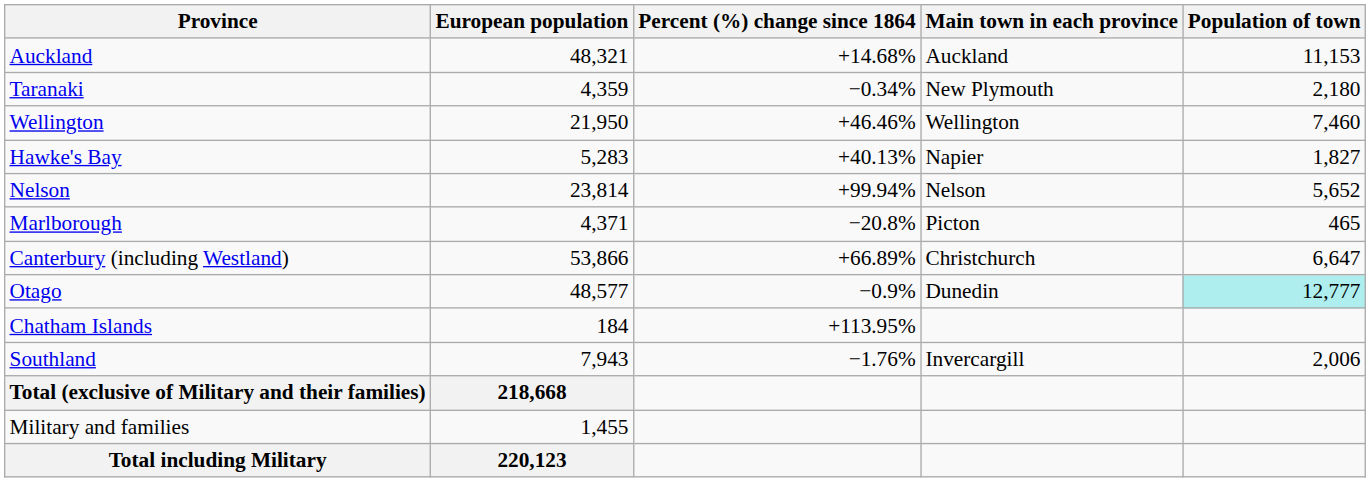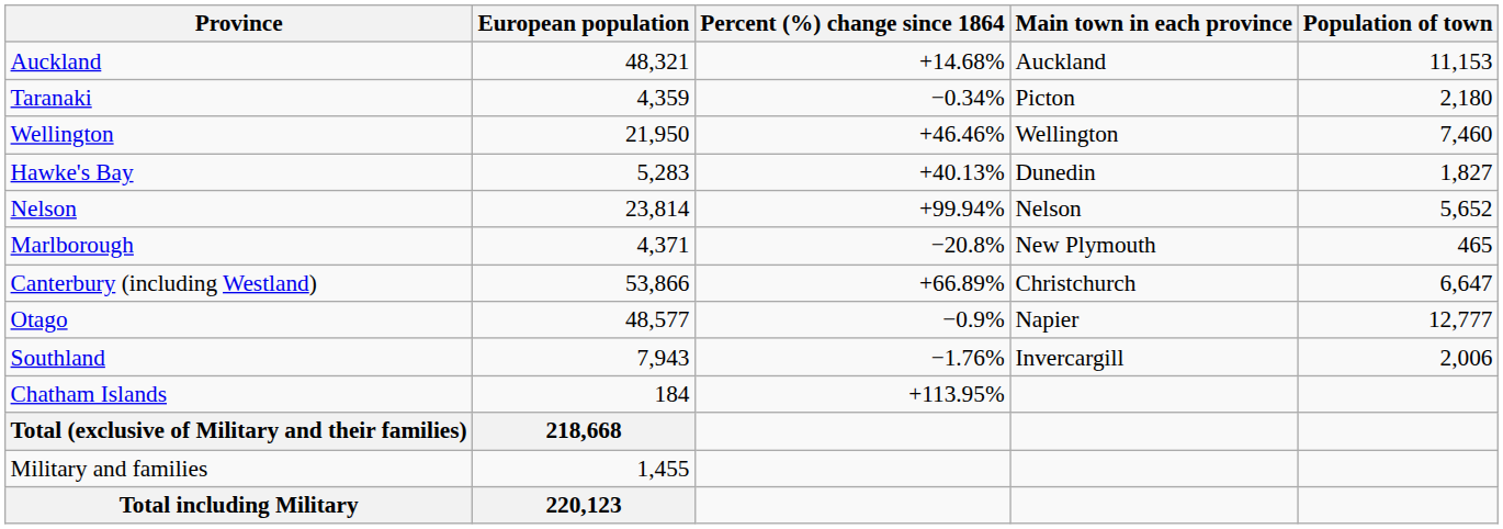 <table class="wikitable" style="text-align:right">
 <tr>
 <th>Province</th>
 <th>European population</th>
 <th>Percent (%) change since 1864</th>
 <th>Main town in each province</th>
 <th>Population of town</th>
 </tr>
 <tr>
 <td align="left"><a href='#'>Auckland</a></td>
 <td>48,321</td>
 <td>+14.68%</td>
 <td align="left">Auckland</td>
 <td>11,153</td>
 </tr>
 <tr>
 <td align="left"><a href='#'>Taranaki</a></td>
 <td>4,359</td>
 <td>−0.34%</td>
-<td align="left">New Plymouth</td>
+<td align="left">Picton</td>
 <td>2,180</td>
 </tr>
 <tr>
 <td align="left"><a href='#'>Wellington</a></td>
 <td>21,950</td>
 <td>+46.46%</td>
 <td align="left">Wellington</td>
 <td>7,460</td>
 </tr>
 <tr>
 <td align="left"><a href='#'>Hawke's Bay</a></td>
 <td>5,283</td>
 <td>+40.13%</td>
-<td align="left">Napier</td>
+<td align="left">Dunedin</td>
 <td>1,827</td>
 </tr>
 <tr>
 <td align="left"><a href='#'>Nelson</a></td>
 <td>23,814</td>
 <td>+99.94%</td>
 <td align="left">Nelson</td>
 <td>5,652</td>
 </tr>
 <tr>
 <td align="left"><a href='#'>Marlborough</a></td>
 <td>4,371</td>
 <td>−20.8%</td>
-<td align="left">Picton</td>
+<td align="left">New Plymouth</td>
 <td>465</td>
 </tr>
 <tr>
 <td align="left"><a href='#'>Canterbury</a> (including <a href='#'>Westland</a>)</td>
 <td>53,866</td>
 <td>+66.89%</td>
 <td align="left">Christchurch</td>
 <td>6,647</td>
 </tr>
 <tr>
 <td align="left"><a href='#'>Otago</a></td>
 <td>48,577</td>
 <td>−0.9%</td>
-<td align="left">Dunedin</td>
-<td style="background: paleturquoise;">12,777</td>
+<td align="left">Napier</td>
+<td>12,777</td>
+</tr>
+<tr>
+<td align="left"><a href='#'>Southland</a></td>
+<td>7,943</td>
+<td>−1.76%</td>
+<td align="left">Invercargill</td>
+<td>2,006</td>
 </tr>
 <tr>
 <td align="left"><a href='#'>Chatham Islands</a></td>
 <td>184</td>
 <td>+113.95%</td>
 <td></td>
 <td></td>
-</tr>
-<tr>
-<td align="left"><a href='#'>Southland</a></td>
-<td>7,943</td>
-<td>−1.76%</td>
-<td align="left">Invercargill</td>
-<td>2,006</td>
 </tr>
 <tr>
 <th>Total (exclusive of Military and their families)</th>
 <th>218,668</th>
 <td></td>
 <td></td>
 <td></td>
 </tr>
 <tr>
 <td align="left">Military and families</td>
 <td>1,455</td>
 <td></td>
 <td></td>
 <td></td>
 </tr>
 <tr>
 <th>Total including Military</th>
 <th>220,123</th>
 <td></td>
 <td></td>
 </tr>
 </table>
